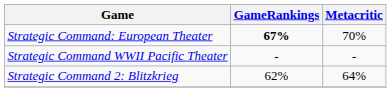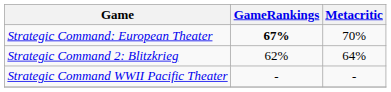 <table class="wikitable">
 <tr>
 <th>Game</th>
 <th><a href='#'>GameRankings</a></th>
 <th><a href='#'>Metacritic</a></th>
 </tr>
 <tr>
 <td><em><a href='#'>Strategic Command: European Theater</a></em></td>
 <td style="text-align:center"><strong>67%</strong></td>
 <td style="text-align:center">70%</td>
 </tr>
 <tr>
+<td><em><a href='#'>Strategic Command 2: Blitzkrieg</a></em></td>
+<td style="text-align:center">62%</td>
+<td style="text-align:center">64%</td>
+</tr>
+<tr>
 <td><em><a href='#'>Strategic Command WWII Pacific Theater</a></em></td>
 <td style="text-align:center">-</td>
 <td style="text-align:center">-</td>
 </tr>
 <tr>
-<td><em><a href='#'>Strategic Command 2: Blitzkrieg</a></em></td>
-<td style="text-align:center">62%</td>
-<td style="text-align:center">64%</td>
-</tr>
-<tr>
 </tr>
 </table>
